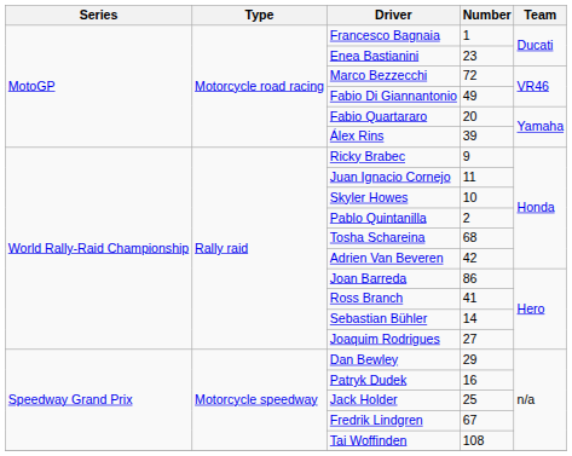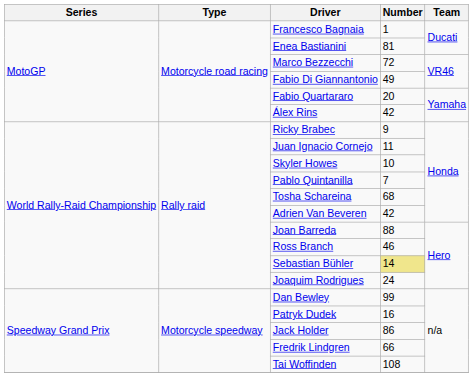 <table class="wikitable">
 <tr>
 <th>Series</th>
 <th>Type</th>
 <th>Driver</th>
 <th>Number</th>
 <th>Team</th>
 </tr>
 <tr>
 <td rowspan="6"><a href='#'>MotoGP</a></td>
 <td rowspan="6"><a href='#'>Motorcycle road racing</a></td>
 <td><a href='#'>Francesco Bagnaia</a></td>
 <td>1</td>
 <td rowspan="2"><a href='#'>Ducati</a></td>
 </tr>
 <tr>
 <td><a href='#'>Enea Bastianini</a></td>
-<td>23</td>
+<td>81</td>
 </tr>
 <tr>
 <td><a href='#'>Marco Bezzecchi</a></td>
 <td>72</td>
 <td rowspan="2"><a href='#'>VR46</a></td>
 </tr>
 <tr>
 <td><a href='#'>Fabio Di Giannantonio</a></td>
 <td>49</td>
 </tr>
 <tr>
 <td><a href='#'>Fabio Quartararo</a></td>
 <td>20</td>
 <td rowspan="2"><a href='#'>Yamaha</a></td>
 </tr>
 <tr>
 <td><a href='#'>Álex Rins</a></td>
-<td>39</td>
+<td>42</td>
 </tr>
 <tr>
 <td rowspan="10"><a href='#'>World Rally-Raid Championship</a></td>
 <td rowspan="10"><a href='#'>Rally raid</a></td>
 <td><a href='#'>Ricky Brabec</a></td>
 <td>9</td>
 <td rowspan="6"><a href='#'>Honda</a></td>
 </tr>
 <tr>
 <td><a href='#'>Juan Ignacio Cornejo</a></td>
 <td>11</td>
 </tr>
 <tr>
 <td><a href='#'>Skyler Howes</a></td>
 <td>10</td>
 </tr>
 <tr>
 <td><a href='#'>Pablo Quintanilla</a></td>
-<td>2</td>
+<td>7</td>
 </tr>
 <tr>
 <td><a href='#'>Tosha Schareina</a></td>
 <td>68</td>
 </tr>
 <tr>
 <td><a href='#'>Adrien Van Beveren</a></td>
 <td>42</td>
 </tr>
 <tr>
 <td><a href='#'>Joan Barreda</a></td>
-<td>86</td>
+<td>88</td>
 <td rowspan="4"><a href='#'>Hero</a></td>
 </tr>
 <tr>
 <td><a href='#'>Ross Branch</a></td>
-<td>41</td>
+<td>46</td>
 </tr>
 <tr>
 <td><a href='#'>Sebastian Bühler</a></td>
-<td>14</td>
+<td style="background: khaki;">14</td>
 </tr>
 <tr>
 <td><a href='#'>Joaquim Rodrigues</a></td>
-<td>27</td>
+<td>24</td>
 </tr>
 <tr>
 <td rowspan="5"><a href='#'>Speedway Grand Prix</a></td>
 <td rowspan="5"><a href='#'>Motorcycle speedway</a></td>
 <td><a href='#'>Dan Bewley</a></td>
-<td>29</td>
+<td>99</td>
 <td rowspan="5">n/a</td>
 </tr>
 <tr>
 <td><a href='#'>Patryk Dudek</a></td>
 <td>16</td>
 </tr>
 <tr>
 <td><a href='#'>Jack Holder</a></td>
-<td>25</td>
+<td>86</td>
 </tr>
 <tr>
 <td><a href='#'>Fredrik Lindgren</a></td>
-<td>67</td>
+<td>66</td>
 </tr>
 <tr>
 <td><a href='#'>Tai Woffinden</a></td>
 <td>108</td>
 </tr>
 <tr>
 </tr>
 </table>
